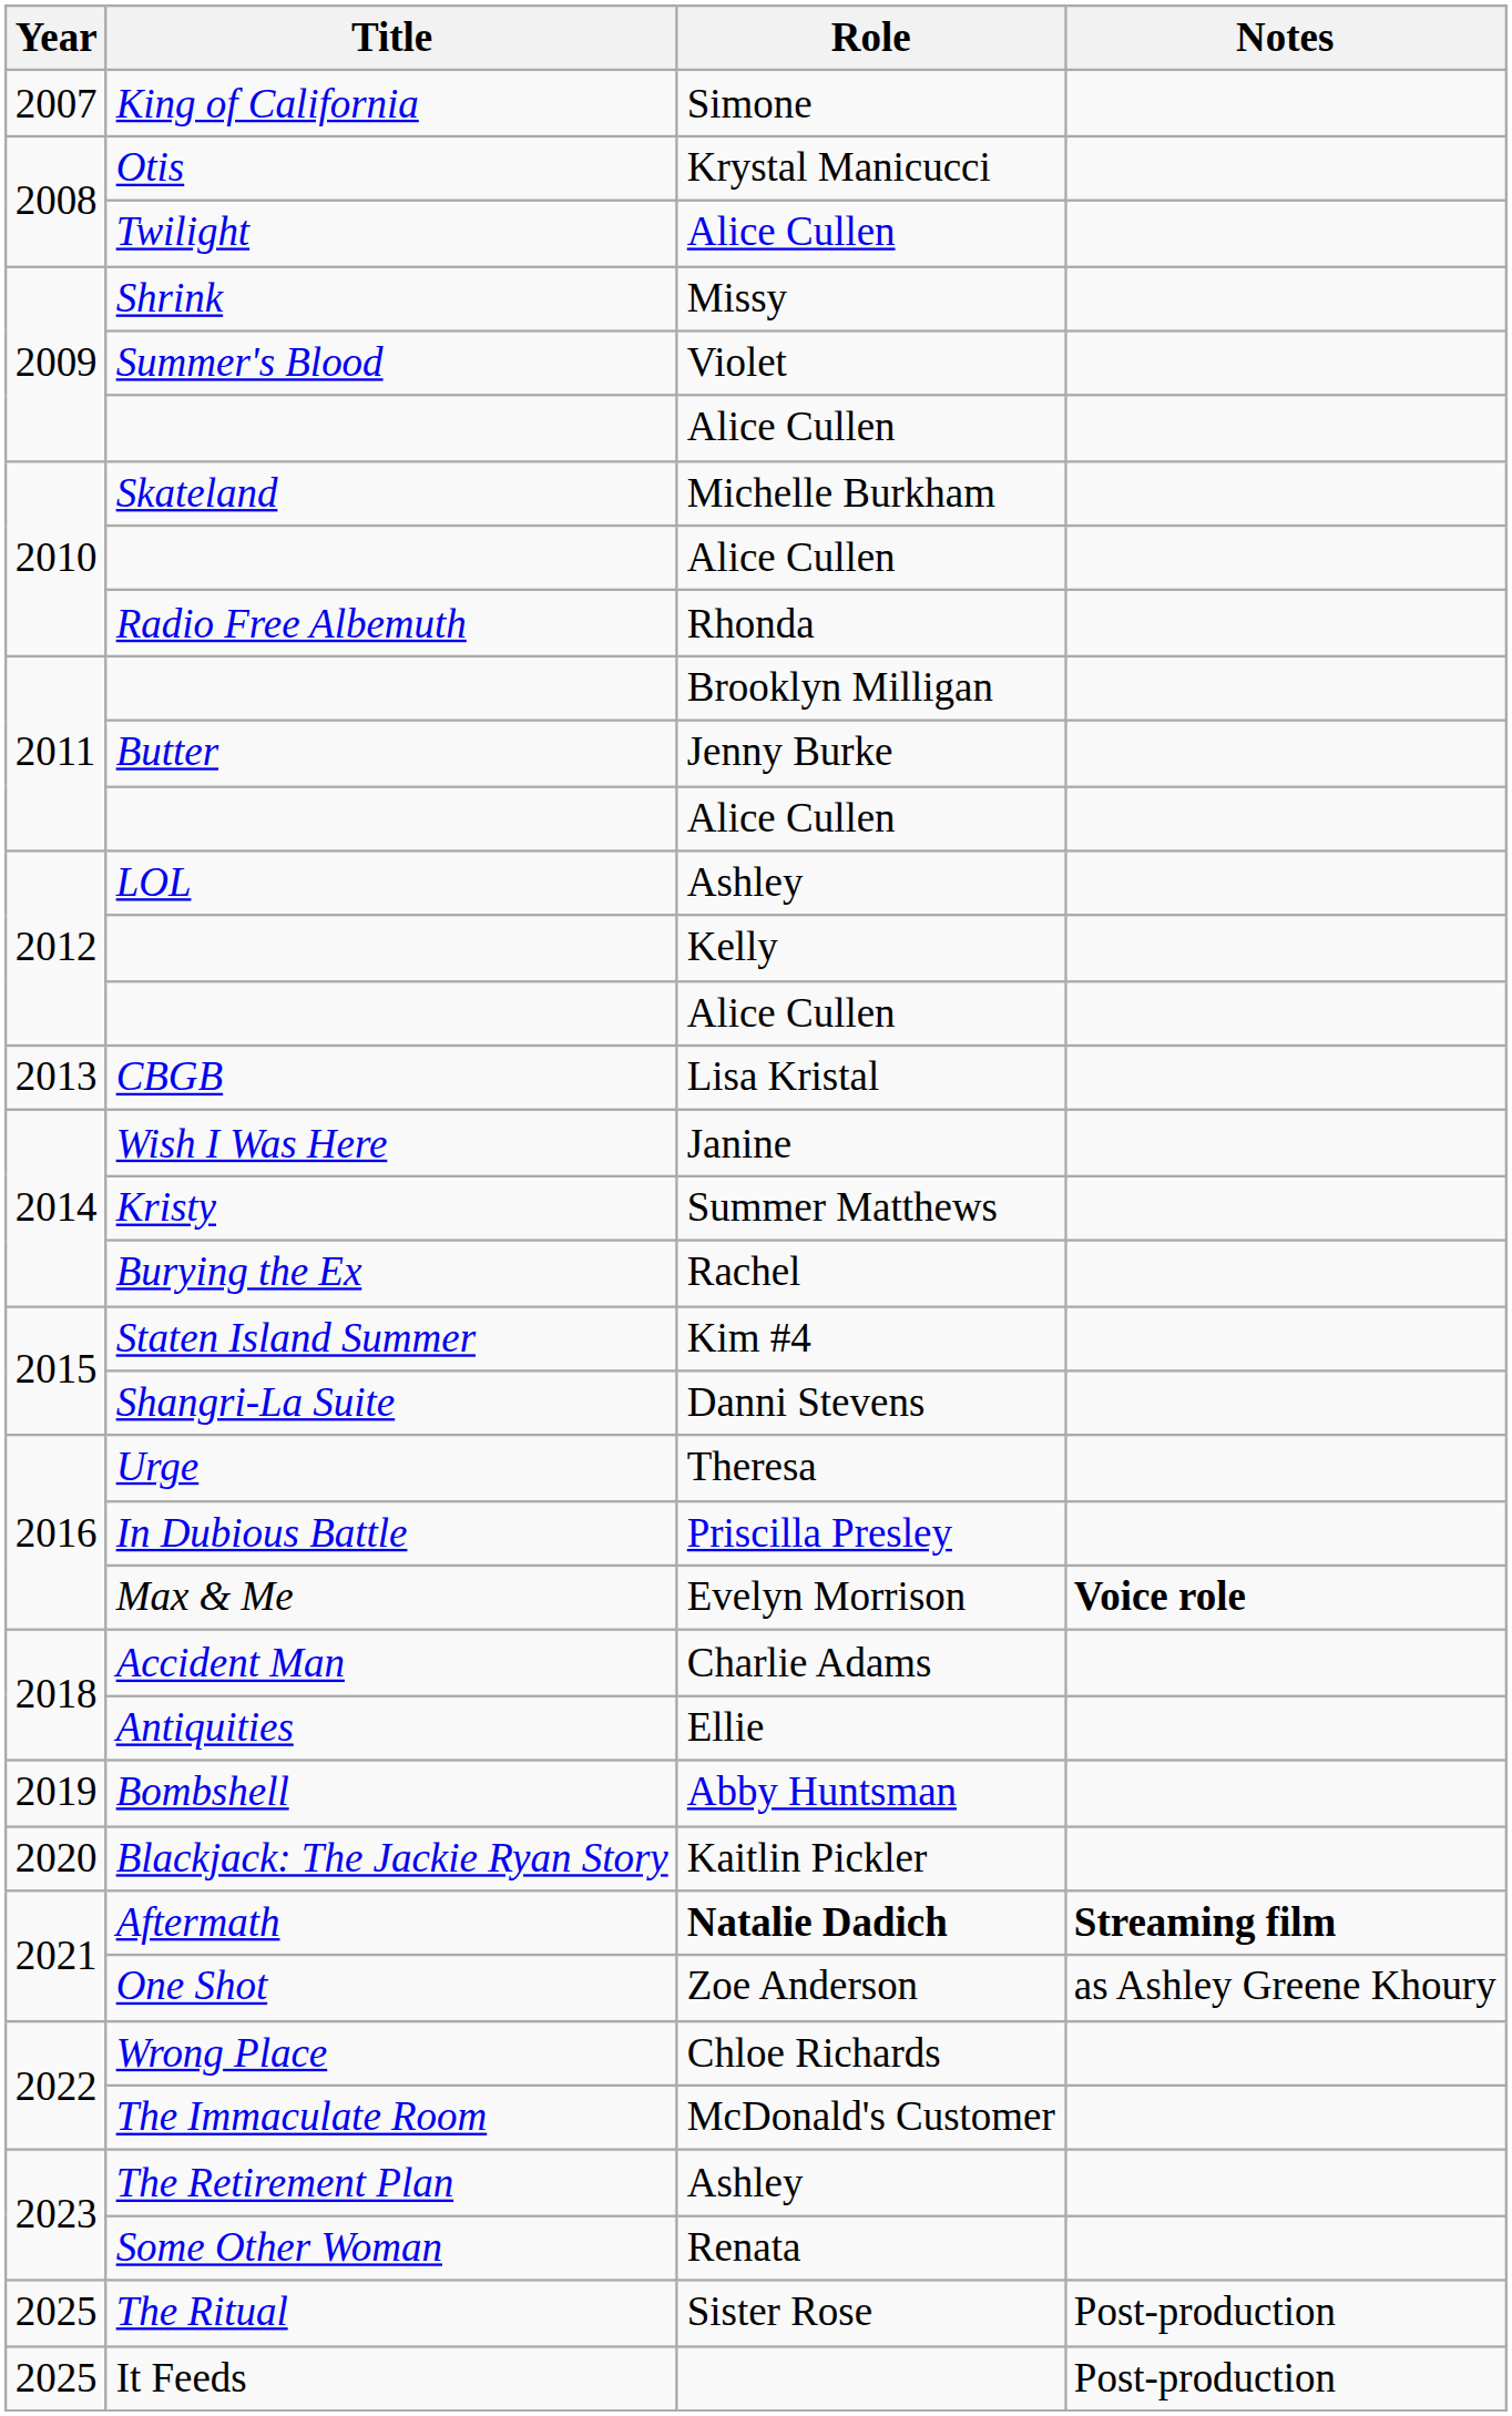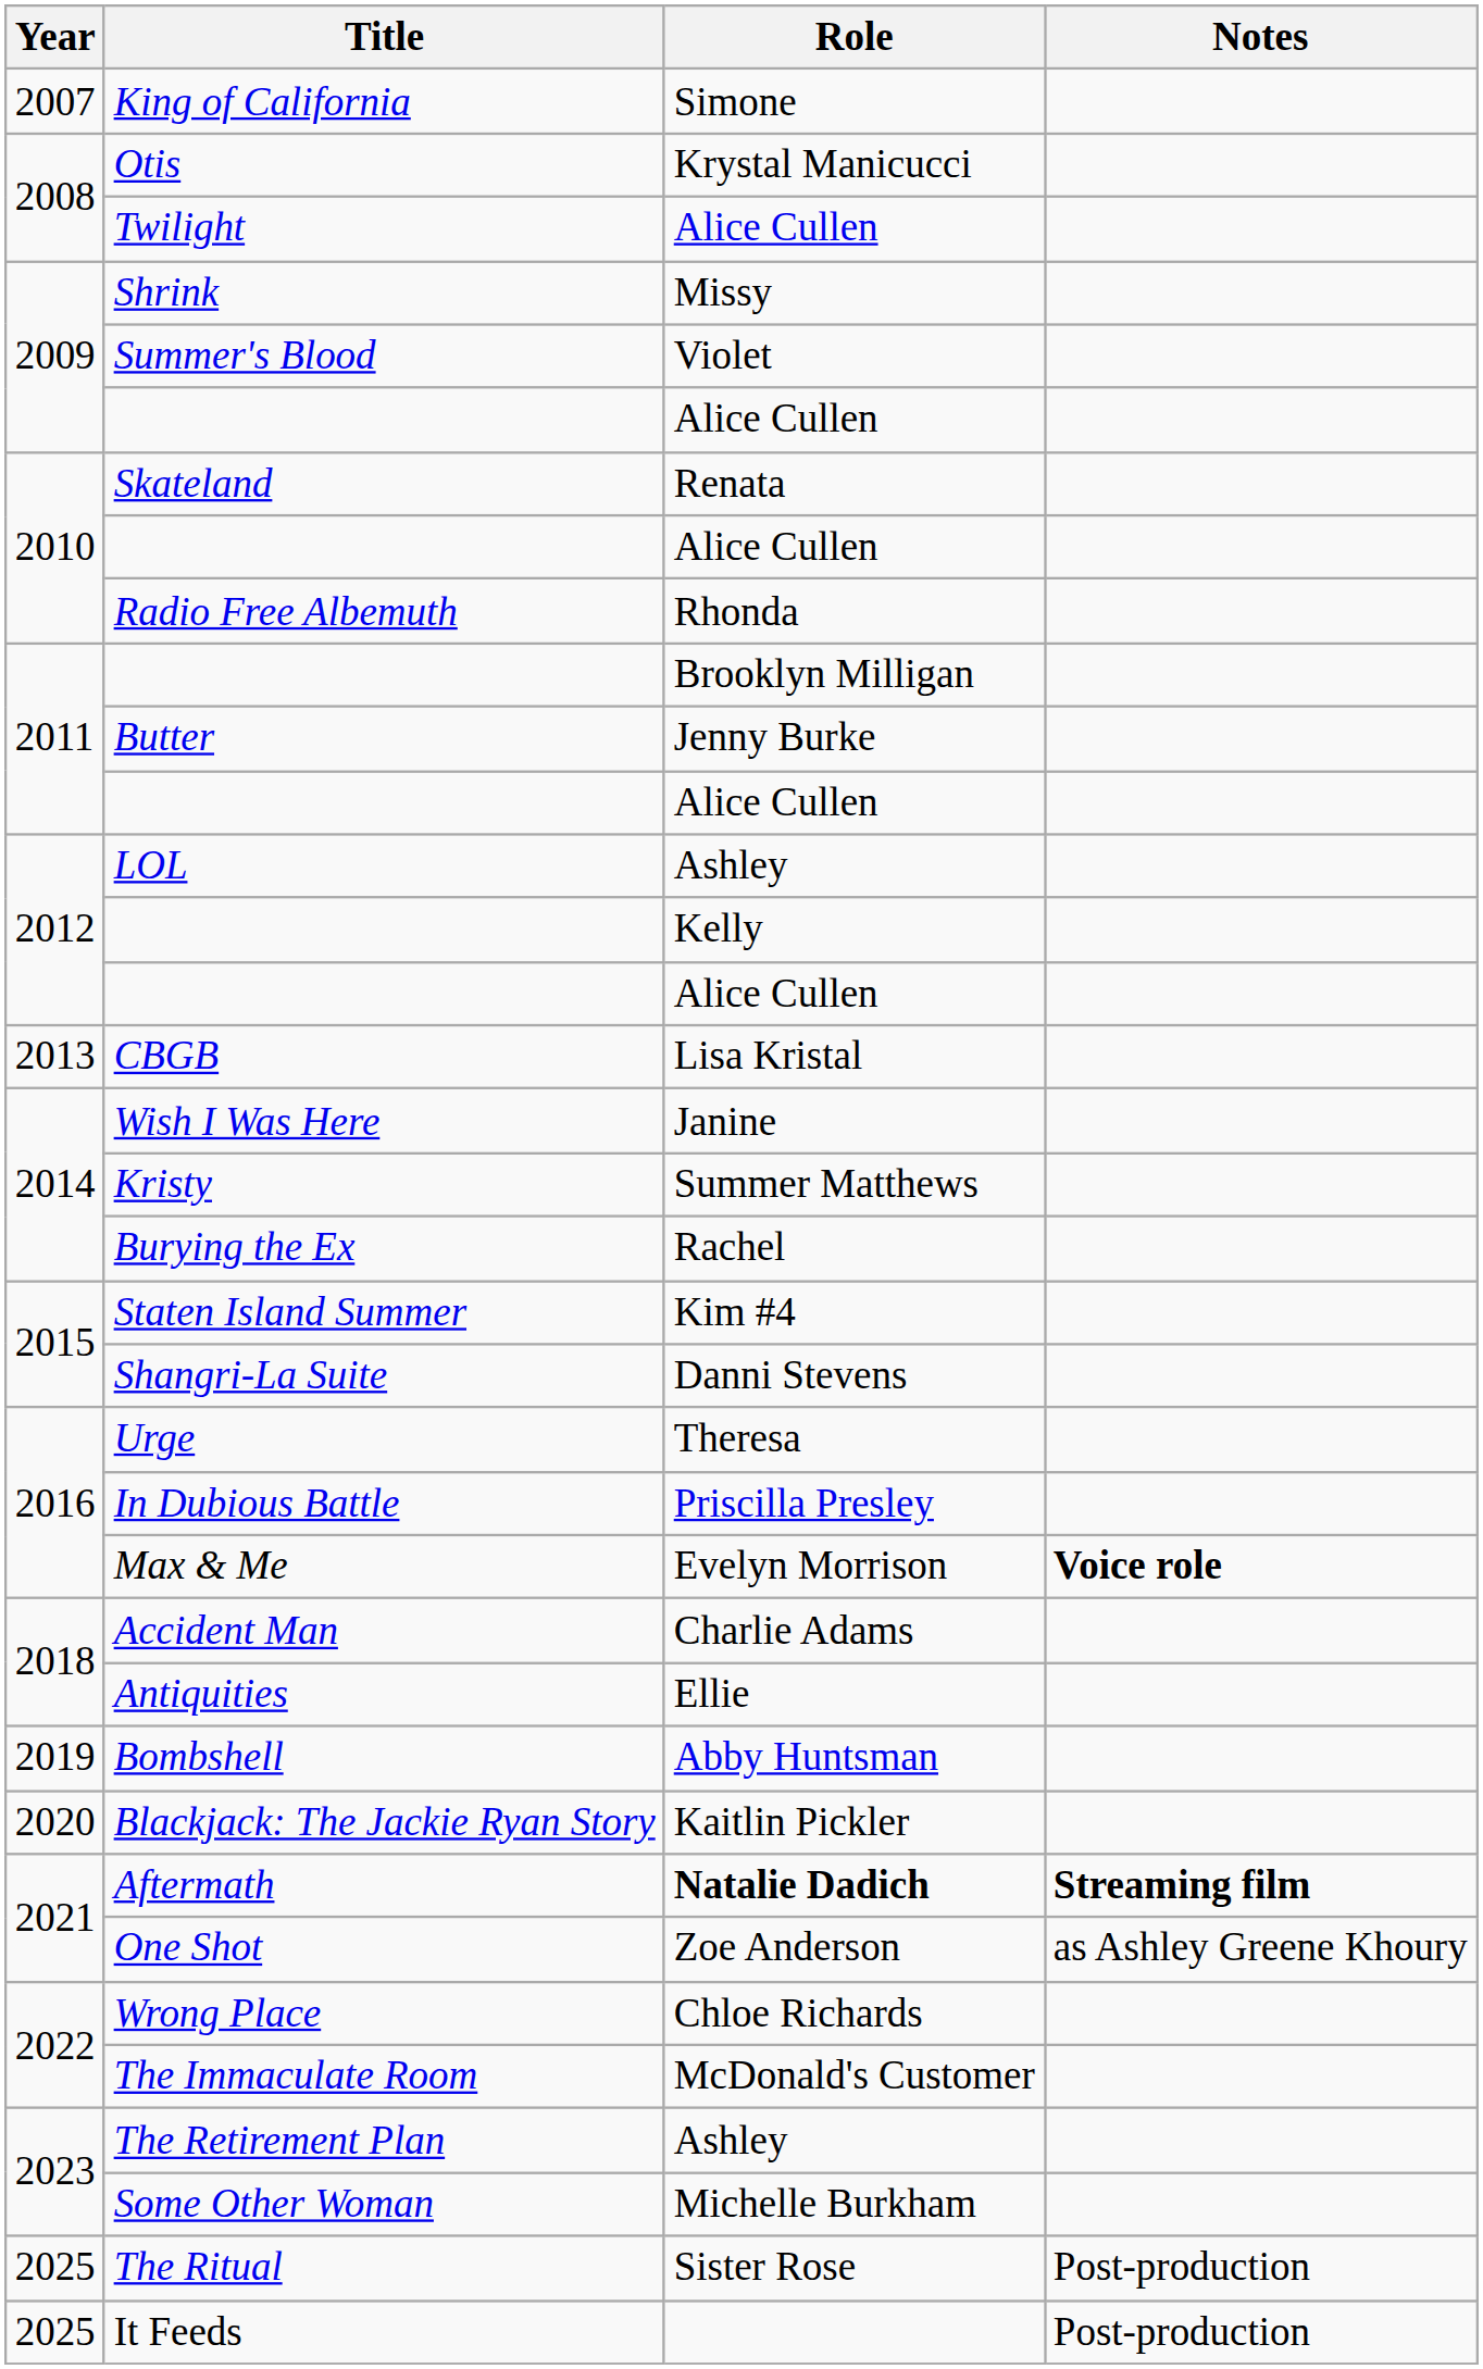 <table class="wikitable sortable">
 <tr>
 <th>Year</th>
 <th>Title</th>
 <th>Role</th>
 <th class="unsortable">Notes</th>
 </tr>
 <tr>
 <td>2007</td>
 <td><em><a href='#'>King of California</a></em></td>
 <td>Simone</td>
 <td></td>
 </tr>
 <tr>
 <td rowspan="2">2008</td>
 <td><em><a href='#'>Otis</a></em></td>
 <td>Krystal Manicucci</td>
 <td></td>
 </tr>
 <tr>
 <td><em><a href='#'>Twilight</a></em></td>
 <td><a href='#'>Alice Cullen</a></td>
 <td></td>
 </tr>
 <tr>
 <td rowspan="3">2009</td>
 <td><em><a href='#'>Shrink</a></em></td>
 <td>Missy</td>
 <td></td>
 </tr>
 <tr>
 <td><em><a href='#'>Summer's Blood</a></em></td>
 <td>Violet</td>
 <td></td>
 </tr>
 <tr>
 <td><em></em></td>
 <td>Alice Cullen</td>
 <td></td>
 </tr>
 <tr>
 <td rowspan="3">2010</td>
 <td><em><a href='#'>Skateland</a></em></td>
-<td>Michelle Burkham</td>
+<td>Renata</td>
 <td></td>
 </tr>
 <tr>
 <td><em></em></td>
 <td>Alice Cullen</td>
 <td></td>
 </tr>
 <tr>
 <td><em><a href='#'>Radio Free Albemuth</a></em></td>
 <td>Rhonda</td>
 <td></td>
 </tr>
 <tr>
 <td rowspan="3">2011</td>
 <td><em></em></td>
 <td>Brooklyn Milligan</td>
 <td></td>
 </tr>
 <tr>
 <td><em><a href='#'>Butter</a></em></td>
 <td>Jenny Burke</td>
 <td></td>
 </tr>
 <tr>
 <td><em></em></td>
 <td>Alice Cullen</td>
 <td></td>
 </tr>
 <tr>
 <td rowspan="3">2012</td>
 <td><em><a href='#'>LOL</a></em></td>
 <td>Ashley</td>
 <td></td>
 </tr>
 <tr>
 <td><em></em></td>
 <td>Kelly</td>
 <td></td>
 </tr>
 <tr>
 <td><em></em></td>
 <td>Alice Cullen</td>
 <td></td>
 </tr>
 <tr>
 <td>2013</td>
 <td><em><a href='#'>CBGB</a></em></td>
 <td>Lisa Kristal</td>
 <td></td>
 </tr>
 <tr>
 <td rowspan="3">2014</td>
 <td><em><a href='#'>Wish I Was Here</a></em></td>
 <td>Janine</td>
 <td></td>
 </tr>
 <tr>
 <td><em><a href='#'>Kristy</a></em></td>
 <td>Summer Matthews</td>
 <td></td>
 </tr>
 <tr>
 <td><em><a href='#'>Burying the Ex</a></em></td>
 <td>Rachel</td>
 <td></td>
 </tr>
 <tr>
 <td rowspan="2">2015</td>
 <td><em><a href='#'>Staten Island Summer</a></em></td>
 <td>Kim #4</td>
 <td></td>
 </tr>
 <tr>
 <td><em><a href='#'>Shangri-La Suite</a></em></td>
 <td>Danni Stevens</td>
 <td></td>
 </tr>
 <tr>
 <td rowspan="3">2016</td>
 <td><em><a href='#'>Urge</a></em></td>
 <td>Theresa</td>
 <td></td>
 </tr>
 <tr>
 <td><em><a href='#'>In Dubious Battle</a></em></td>
 <td><a href='#'>Priscilla Presley</a></td>
 <td></td>
 </tr>
 <tr>
 <td><em>Max & Me</em></td>
 <td>Evelyn Morrison</td>
 <td><strong>Voice role</strong></td>
 </tr>
 <tr>
 <td rowspan="2">2018</td>
 <td><em><a href='#'>Accident Man</a></em></td>
 <td>Charlie Adams</td>
 <td></td>
 </tr>
 <tr>
 <td><em><a href='#'>Antiquities</a></em></td>
 <td>Ellie</td>
 <td></td>
 </tr>
 <tr>
 <td>2019</td>
 <td><em><a href='#'>Bombshell</a></em></td>
 <td><a href='#'>Abby Huntsman</a></td>
 <td></td>
 </tr>
 <tr>
 <td>2020</td>
 <td><em><a href='#'>Blackjack: The Jackie Ryan Story</a></em></td>
 <td>Kaitlin Pickler</td>
 <td></td>
 </tr>
 <tr>
 <td rowspan="2">2021</td>
 <td><em><a href='#'>Aftermath</a></em></td>
 <td><strong>Natalie Dadich</strong></td>
 <td><strong>Streaming film</strong></td>
 </tr>
 <tr>
 <td><em><a href='#'>One Shot</a></em></td>
 <td>Zoe Anderson</td>
 <td>as Ashley Greene Khoury</td>
 </tr>
 <tr>
 <td rowspan="2">2022</td>
 <td><em><a href='#'>Wrong Place</a></em></td>
 <td>Chloe Richards</td>
 <td></td>
 </tr>
 <tr>
 <td><em><a href='#'>The Immaculate Room</a></em></td>
 <td>McDonald's Customer</td>
 <td></td>
 </tr>
 <tr>
 <td rowspan="2">2023</td>
 <td><em><a href='#'>The Retirement Plan</a></em></td>
 <td>Ashley</td>
 <td></td>
 </tr>
 <tr>
 <td><em><a href='#'>Some Other Woman</a></em></td>
-<td>Renata</td>
+<td>Michelle Burkham</td>
 <td></td>
 </tr>
 <tr>
 <td>2025</td>
 <td><em><a href='#'>The Ritual</a></em></td>
 <td>Sister Rose</td>
 <td>Post-production</td>
 </tr>
 <tr>
 <td>2025</td>
 <td>It Feeds</td>
 <td></td>
 <td>Post-production</td>
 </tr>
 </table>
